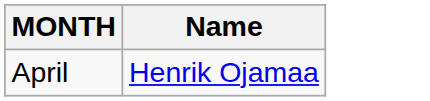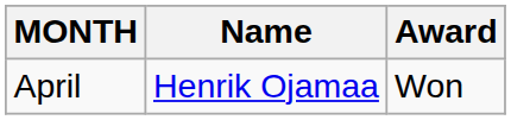 <table class="wikitable"  class= style="text-align:center; border:1px #aaa solid; font-size:95%">
 <tr>
 <th>MONTH</th>
 <th>Name</th>
+<th>Award</th>
 </tr>
 <tr>
 <td>April</td>
 <td> <a href='#'>Henrik Ojamaa</a></td>
+<td>Won</td>
 </tr>
 </table>
